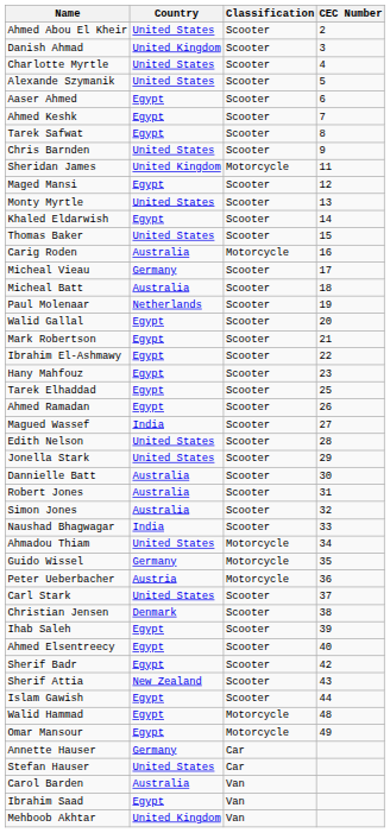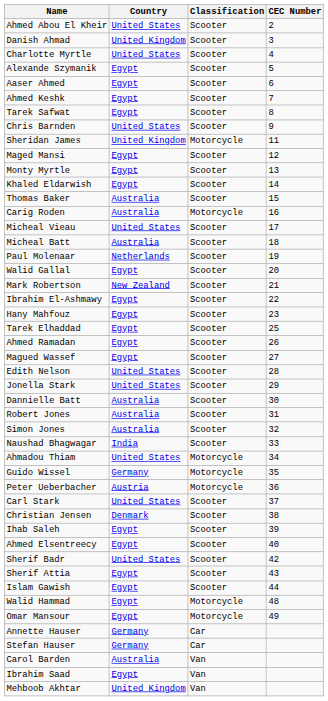 <table class="wikitable">
 <tr>
 <th>Name</th>
 <th>Country</th>
 <th>Classification</th>
 <th>CEC Number</th>
 </tr>
 <tr>
 <td>Ahmed Abou El Kheir</td>
 <td> <a href='#'>United States</a></td>
 <td>Scooter</td>
 <td>2</td>
 </tr>
 <tr>
 <td>Danish Ahmad</td>
 <td> <a href='#'>United Kingdom</a></td>
 <td>Scooter</td>
 <td>3</td>
 </tr>
 <tr>
 <td>Charlotte Myrtle</td>
 <td> <a href='#'>United States</a></td>
 <td>Scooter</td>
 <td>4</td>
 </tr>
 <tr>
 <td>Alexande Szymanik</td>
-<td> <a href='#'>United States</a></td>
+<td> <a href='#'>Egypt</a></td>
 <td>Scooter</td>
 <td>5</td>
 </tr>
 <tr>
 <td>Aaser Ahmed</td>
 <td> <a href='#'>Egypt</a></td>
 <td>Scooter</td>
 <td>6</td>
 </tr>
 <tr>
 <td>Ahmed Keshk</td>
 <td> <a href='#'>Egypt</a></td>
 <td>Scooter</td>
 <td>7</td>
 </tr>
 <tr>
 <td>Tarek Safwat</td>
 <td> <a href='#'>Egypt</a></td>
 <td>Scooter</td>
 <td>8</td>
 </tr>
 <tr>
 <td>Chris Barnden</td>
 <td> <a href='#'>United States</a></td>
 <td>Scooter</td>
 <td>9</td>
 </tr>
 <tr>
 <td>Sheridan James</td>
 <td> <a href='#'>United Kingdom</a></td>
 <td>Motorcycle</td>
 <td>11</td>
 </tr>
 <tr>
 <td>Maged Mansi</td>
 <td> <a href='#'>Egypt</a></td>
 <td>Scooter</td>
 <td>12</td>
 </tr>
 <tr>
 <td>Monty Myrtle</td>
-<td> <a href='#'>United States</a></td>
+<td> <a href='#'>Egypt</a></td>
 <td>Scooter</td>
 <td>13</td>
 </tr>
 <tr>
 <td>Khaled Eldarwish</td>
 <td> <a href='#'>Egypt</a></td>
 <td>Scooter</td>
 <td>14</td>
 </tr>
 <tr>
 <td>Thomas Baker</td>
-<td> <a href='#'>United States</a></td>
+<td> <a href='#'>Australia</a></td>
 <td>Scooter</td>
 <td>15</td>
 </tr>
 <tr>
 <td>Carig Roden</td>
 <td> <a href='#'>Australia</a></td>
 <td>Motorcycle</td>
 <td>16</td>
 </tr>
 <tr>
 <td>Micheal Vieau</td>
-<td> <a href='#'>Germany</a></td>
+<td> <a href='#'>United States</a></td>
 <td>Scooter</td>
 <td>17</td>
 </tr>
 <tr>
 <td>Micheal Batt</td>
 <td> <a href='#'>Australia</a></td>
 <td>Scooter</td>
 <td>18</td>
 </tr>
 <tr>
 <td>Paul Molenaar</td>
 <td> <a href='#'>Netherlands</a></td>
 <td>Scooter</td>
 <td>19</td>
 </tr>
 <tr>
 <td>Walid Gallal</td>
 <td> <a href='#'>Egypt</a></td>
 <td>Scooter</td>
 <td>20</td>
 </tr>
 <tr>
 <td>Mark Robertson</td>
-<td> <a href='#'>Egypt</a></td>
+<td> <a href='#'>New Zealand</a></td>
 <td>Scooter</td>
 <td>21</td>
 </tr>
 <tr>
 <td>Ibrahim El-Ashmawy</td>
 <td> <a href='#'>Egypt</a></td>
 <td>Scooter</td>
 <td>22</td>
 </tr>
 <tr>
 <td>Hany Mahfouz</td>
 <td> <a href='#'>Egypt</a></td>
 <td>Scooter</td>
 <td>23</td>
 </tr>
 <tr>
 <td>Tarek Elhaddad</td>
 <td> <a href='#'>Egypt</a></td>
 <td>Scooter</td>
 <td>25</td>
 </tr>
 <tr>
 <td>Ahmed Ramadan</td>
 <td> <a href='#'>Egypt</a></td>
 <td>Scooter</td>
 <td>26</td>
 </tr>
 <tr>
 <td>Magued Wassef</td>
-<td> <a href='#'>India</a></td>
+<td> <a href='#'>Egypt</a></td>
 <td>Scooter</td>
 <td>27</td>
 </tr>
 <tr>
 <td>Edith Nelson</td>
 <td> <a href='#'>United States</a></td>
 <td>Scooter</td>
 <td>28</td>
 </tr>
 <tr>
 <td>Jonella Stark</td>
 <td> <a href='#'>United States</a></td>
 <td>Scooter</td>
 <td>29</td>
 </tr>
 <tr>
 <td>Dannielle Batt</td>
 <td> <a href='#'>Australia</a></td>
 <td>Scooter</td>
 <td>30</td>
 </tr>
 <tr>
 <td>Robert Jones</td>
 <td> <a href='#'>Australia</a></td>
 <td>Scooter</td>
 <td>31</td>
 </tr>
 <tr>
 <td>Simon Jones</td>
 <td> <a href='#'>Australia</a></td>
 <td>Scooter</td>
 <td>32</td>
 </tr>
 <tr>
 <td>Naushad Bhagwagar</td>
 <td> <a href='#'>India</a></td>
 <td>Scooter</td>
 <td>33</td>
 </tr>
 <tr>
 <td>Ahmadou Thiam</td>
 <td> <a href='#'>United States</a></td>
 <td>Motorcycle</td>
 <td>34</td>
 </tr>
 <tr>
 <td>Guido Wissel</td>
 <td> <a href='#'>Germany</a></td>
 <td>Motorcycle</td>
 <td>35</td>
 </tr>
 <tr>
 <td>Peter Ueberbacher</td>
 <td> <a href='#'>Austria</a></td>
 <td>Motorcycle</td>
 <td>36</td>
 </tr>
 <tr>
 <td>Carl Stark</td>
 <td> <a href='#'>United States</a></td>
 <td>Scooter</td>
 <td>37</td>
 </tr>
 <tr>
 <td>Christian Jensen</td>
 <td> <a href='#'>Denmark</a></td>
 <td>Scooter</td>
 <td>38</td>
 </tr>
 <tr>
 <td>Ihab Saleh</td>
 <td> <a href='#'>Egypt</a></td>
 <td>Scooter</td>
 <td>39</td>
 </tr>
 <tr>
 <td>Ahmed Elsentreecy</td>
 <td> <a href='#'>Egypt</a></td>
 <td>Scooter</td>
 <td>40</td>
 </tr>
 <tr>
 <td>Sherif Badr</td>
-<td> <a href='#'>Egypt</a></td>
+<td> <a href='#'>United States</a></td>
 <td>Scooter</td>
 <td>42</td>
 </tr>
 <tr>
 <td>Sherif Attia</td>
-<td> <a href='#'>New Zealand</a></td>
+<td> <a href='#'>Egypt</a></td>
 <td>Scooter</td>
 <td>43</td>
 </tr>
 <tr>
 <td>Islam Gawish</td>
 <td> <a href='#'>Egypt</a></td>
 <td>Scooter</td>
 <td>44</td>
 </tr>
 <tr>
 <td>Walid Hammad</td>
 <td> <a href='#'>Egypt</a></td>
 <td>Motorcycle</td>
 <td>48</td>
 </tr>
 <tr>
 <td>Omar Mansour</td>
 <td> <a href='#'>Egypt</a></td>
 <td>Motorcycle</td>
 <td>49</td>
 </tr>
 <tr>
 <td>Annette Hauser</td>
 <td> <a href='#'>Germany</a></td>
 <td>Car</td>
 <td></td>
 </tr>
 <tr>
 <td>Stefan Hauser</td>
-<td> <a href='#'>United States</a></td>
+<td> <a href='#'>Germany</a></td>
 <td>Car</td>
 <td></td>
 </tr>
 <tr>
 <td>Carol Barden</td>
 <td> <a href='#'>Australia</a></td>
 <td>Van</td>
 <td></td>
 </tr>
 <tr>
 <td>Ibrahim Saad</td>
 <td> <a href='#'>Egypt</a></td>
 <td>Van</td>
 <td></td>
 </tr>
 <tr>
 <td>Mehboob Akhtar</td>
 <td> <a href='#'>United Kingdom</a></td>
 <td>Van</td>
 <td></td>
 </tr>
 </table>
